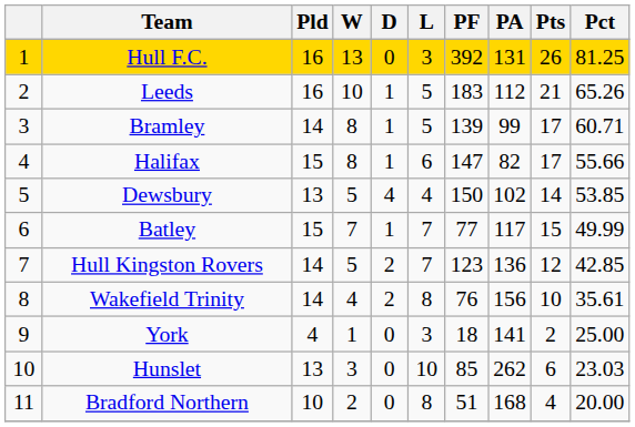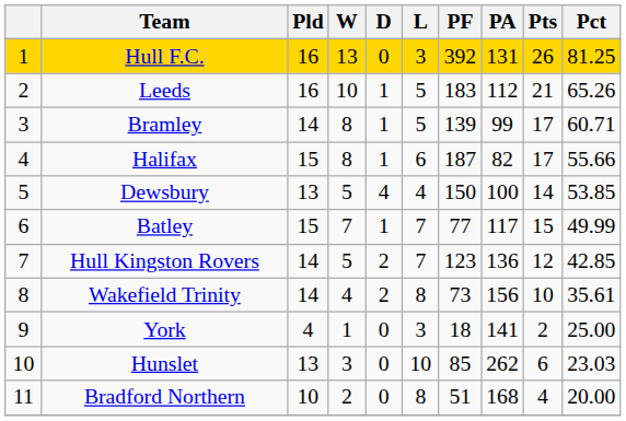 <table class="wikitable" style="text-align:center;">
 <tr>
 <th width=20 abbr="Position"></th>
 <th width=175>Team</th>
 <th width=20 abbr="Played">Pld</th>
 <th width=20 abbr="Won">W</th>
 <th width=20 abbr="Drawn">D</th>
 <th width=20 abbr="Lost">L</th>
 <th width=20 abbr="Points for">PF</th>
 <th width=20 abbr="Points against">PA</th>
 <th width=20 abbr="Points">Pts</th>
 <th width=20 abbr="%">Pct</th>
 </tr>
 <tr>
 </tr>
 <tr align=center style="background:#FFD700;">
 <td>1</td>
 <td><a href='#'>Hull F.C.</a></td>
 <td>16</td>
 <td>13</td>
 <td>0</td>
 <td>3</td>
 <td>392</td>
 <td>131</td>
 <td>26</td>
 <td>81.25</td>
 </tr>
 <tr align=center style="background:">
 <td>2</td>
 <td><a href='#'>Leeds</a></td>
 <td>16</td>
 <td>10</td>
 <td>1</td>
 <td>5</td>
 <td>183</td>
 <td>112</td>
 <td>21</td>
 <td>65.26</td>
 </tr>
 <tr align=center style="background:">
 <td>3</td>
 <td><a href='#'>Bramley</a></td>
 <td>14</td>
 <td>8</td>
 <td>1</td>
 <td>5</td>
 <td>139</td>
 <td>99</td>
 <td>17</td>
 <td>60.71</td>
 </tr>
 <tr align=center style="background:">
 <td>4</td>
 <td><a href='#'>Halifax</a></td>
 <td>15</td>
 <td>8</td>
 <td>1</td>
 <td>6</td>
-<td>147</td>
+<td>187</td>
 <td>82</td>
 <td>17</td>
 <td>55.66</td>
 </tr>
 <tr align=center style="background:">
 <td>5</td>
 <td><a href='#'>Dewsbury</a></td>
 <td>13</td>
 <td>5</td>
 <td>4</td>
 <td>4</td>
 <td>150</td>
-<td>102</td>
+<td>100</td>
 <td>14</td>
 <td>53.85</td>
 </tr>
 <tr align=center style="background:">
 <td>6</td>
 <td><a href='#'>Batley</a></td>
 <td>15</td>
 <td>7</td>
 <td>1</td>
 <td>7</td>
 <td>77</td>
 <td>117</td>
 <td>15</td>
 <td>49.99</td>
 </tr>
 <tr align=center style="background:">
 <td>7</td>
 <td><a href='#'>Hull Kingston Rovers</a></td>
 <td>14</td>
 <td>5</td>
 <td>2</td>
 <td>7</td>
 <td>123</td>
 <td>136</td>
 <td>12</td>
 <td>42.85</td>
 </tr>
 <tr align=center style="background:">
 <td>8</td>
 <td><a href='#'>Wakefield Trinity</a></td>
 <td>14</td>
 <td>4</td>
 <td>2</td>
 <td>8</td>
-<td>76</td>
+<td>73</td>
 <td>156</td>
 <td>10</td>
 <td>35.61</td>
 </tr>
 <tr align=center style="background:">
 <td>9</td>
 <td><a href='#'>York</a></td>
 <td>4</td>
 <td>1</td>
 <td>0</td>
 <td>3</td>
 <td>18</td>
 <td>141</td>
 <td>2</td>
 <td>25.00</td>
 </tr>
 <tr align=center style="background:">
 <td>10</td>
 <td><a href='#'>Hunslet</a></td>
 <td>13</td>
 <td>3</td>
 <td>0</td>
 <td>10</td>
 <td>85</td>
 <td>262</td>
 <td>6</td>
 <td>23.03</td>
 </tr>
 <tr align=center style="background:">
 <td>11</td>
 <td><a href='#'>Bradford Northern</a></td>
 <td>10</td>
 <td>2</td>
 <td>0</td>
 <td>8</td>
 <td>51</td>
 <td>168</td>
 <td>4</td>
 <td>20.00</td>
 </tr>
 <tr --->
 </tr>
 </table>
